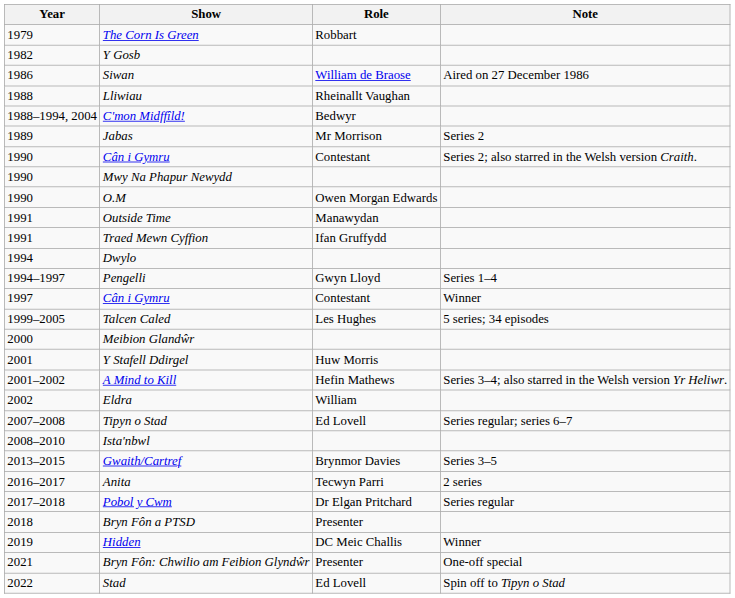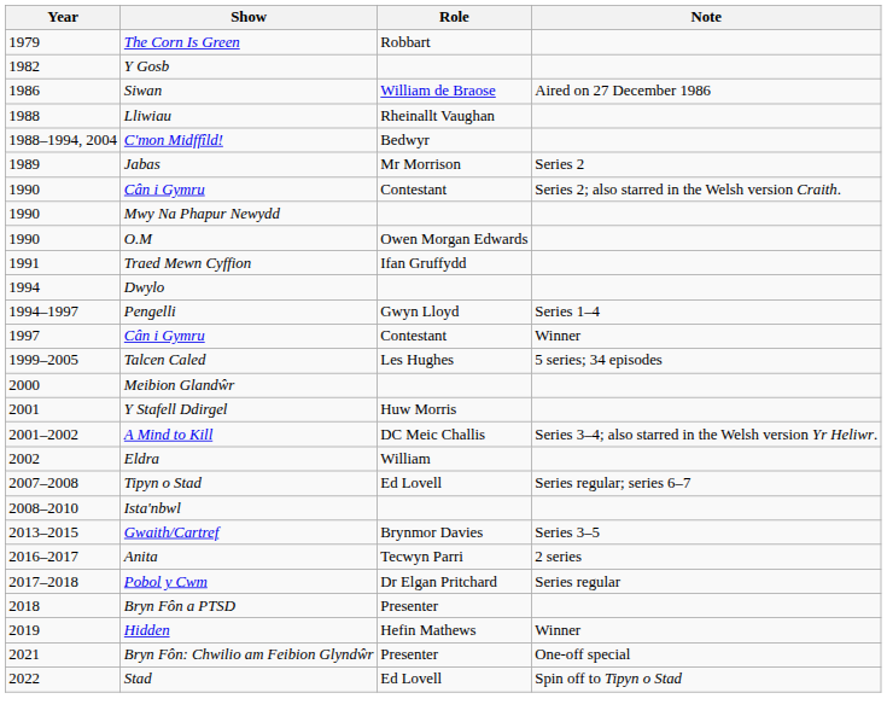 <table class="wikitable">
 <tr>
 <th>Year</th>
 <th>Show</th>
 <th>Role</th>
 <th>Note</th>
 </tr>
 <tr>
 <td>1979</td>
 <td><em><a href='#'>The Corn Is Green</a></em></td>
 <td>Robbart</td>
 <td></td>
 </tr>
 <tr>
 <td>1982</td>
 <td><em>Y Gosb</em></td>
 <td></td>
 <td></td>
 </tr>
 <tr>
 <td>1986</td>
 <td><em>Siwan</em></td>
 <td><a href='#'>William de Braose</a></td>
 <td>Aired on 27 December 1986</td>
 </tr>
 <tr>
 <td>1988</td>
 <td><em>Lliwiau</em></td>
 <td>Rheinallt Vaughan</td>
 <td></td>
 </tr>
 <tr>
 <td>1988–1994, 2004</td>
 <td><em><a href='#'>C'mon Midffîld!</a></em></td>
 <td>Bedwyr</td>
 <td></td>
 </tr>
 <tr>
 <td>1989</td>
 <td><em>Jabas</em></td>
 <td>Mr Morrison</td>
 <td>Series 2</td>
 </tr>
 <tr>
 <td>1990</td>
 <td><em><a href='#'>Cân i Gymru</a></em></td>
 <td>Contestant</td>
 <td>Series 2; also starred in the Welsh version <em>Craith</em>.</td>
 </tr>
 <tr>
 <td>1990</td>
 <td><em>Mwy Na Phapur Newydd</em></td>
 <td></td>
 <td></td>
 </tr>
 <tr>
 <td>1990</td>
 <td><em>O.M</em></td>
 <td>Owen Morgan Edwards</td>
 <td></td>
 </tr>
 <tr>
 <td>1991</td>
-<td><em>Outside Time</em></td>
-<td>Manawydan</td>
-<td></td>
-</tr>
-<tr>
-<td>1991</td>
 <td><em>Traed Mewn Cyffion</em></td>
 <td>Ifan Gruffydd</td>
 <td></td>
 </tr>
 <tr>
 <td>1994</td>
 <td><em>Dwylo</em></td>
 <td></td>
 <td></td>
 </tr>
 <tr>
 <td>1994–1997</td>
 <td><em>Pengelli</em></td>
 <td>Gwyn Lloyd</td>
 <td>Series 1–4</td>
 </tr>
 <tr>
 <td>1997</td>
 <td><em><a href='#'>Cân i Gymru</a></em></td>
 <td>Contestant</td>
 <td>Winner</td>
 </tr>
 <tr>
 <td>1999–2005</td>
 <td><em>Talcen Caled</em></td>
 <td>Les Hughes</td>
 <td>5 series; 34 episodes</td>
 </tr>
 <tr>
 <td>2000</td>
 <td><em>Meibion Glandŵr</em></td>
 <td></td>
 <td></td>
 </tr>
 <tr>
 <td>2001</td>
 <td><em>Y Stafell Ddirgel</em></td>
 <td>Huw Morris</td>
 <td></td>
 </tr>
 <tr>
 <td>2001–2002</td>
 <td><em><a href='#'>A Mind to Kill</a></em></td>
-<td>Hefin Mathews</td>
+<td>DC Meic Challis</td>
 <td>Series 3–4; also starred in the Welsh version <em>Yr Heliwr</em>.</td>
 </tr>
 <tr>
 <td>2002</td>
 <td><em>Eldra</em></td>
 <td>William</td>
 <td></td>
 </tr>
 <tr>
 <td>2007–2008</td>
 <td><em>Tipyn o Stad</em></td>
 <td>Ed Lovell</td>
 <td>Series regular; series 6–7</td>
 </tr>
 <tr>
 <td>2008–2010</td>
 <td><em>Ista'nbwl</em></td>
 <td></td>
 <td></td>
 </tr>
 <tr>
 <td>2013–2015</td>
 <td><em><a href='#'>Gwaith/Cartref</a></em></td>
 <td>Brynmor Davies</td>
 <td>Series 3–5</td>
 </tr>
 <tr>
 <td>2016–2017</td>
 <td><em>Anita</em></td>
 <td>Tecwyn Parri</td>
 <td>2 series</td>
 </tr>
 <tr>
 <td>2017–2018</td>
 <td><em><a href='#'>Pobol y Cwm</a></em></td>
 <td>Dr Elgan Pritchard</td>
 <td>Series regular</td>
 </tr>
 <tr>
 <td>2018</td>
 <td><em>Bryn Fôn a PTSD</em></td>
 <td>Presenter</td>
 <td></td>
 </tr>
 <tr>
 <td>2019</td>
 <td><em><a href='#'>Hidden</a></em></td>
-<td>DC Meic Challis</td>
+<td>Hefin Mathews</td>
 <td>Winner</td>
 </tr>
 <tr>
 <td>2021</td>
 <td><em>Bryn Fôn: Chwilio am Feibion Glyndŵr</em></td>
 <td>Presenter</td>
 <td>One-off special</td>
 </tr>
 <tr>
 <td>2022</td>
 <td><em>Stad</em></td>
 <td>Ed Lovell</td>
 <td>Spin off to <em>Tipyn o Stad</em></td>
 </tr>
 </table>
